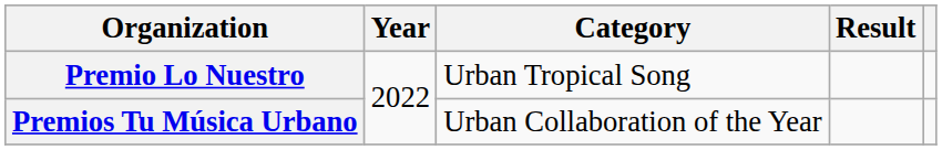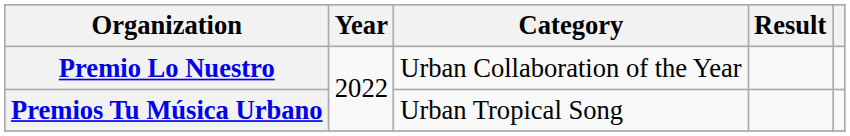 <table class="wikitable sortable plainrowheaders" style="border:none; margin:0;">
 <tr>
 <th scope="col">Organization</th>
 <th scope="col">Year</th>
 <th scope="col">Category</th>
 <th scope="col">Result</th>
 <th class="unsortable" scope="col"></th>
 </tr>
 <tr>
 <th scope="row"><a href='#'>Premio Lo Nuestro</a></th>
 <td rowspan="2">2022</td>
-<td>Urban Tropical Song</td>
+<td>Urban Collaboration of the Year</td>
 <td></td>
 <td style="text-align:center;"></td>
 </tr>
 <tr>
 <th scope="row"><a href='#'>Premios Tu Música Urbano</a></th>
-<td>Urban Collaboration of the Year</td>
+<td>Urban Tropical Song</td>
 <td></td>
 <td style="text-align:center;"></td>
 </tr>
 <tr>
 </tr>
 </table>
